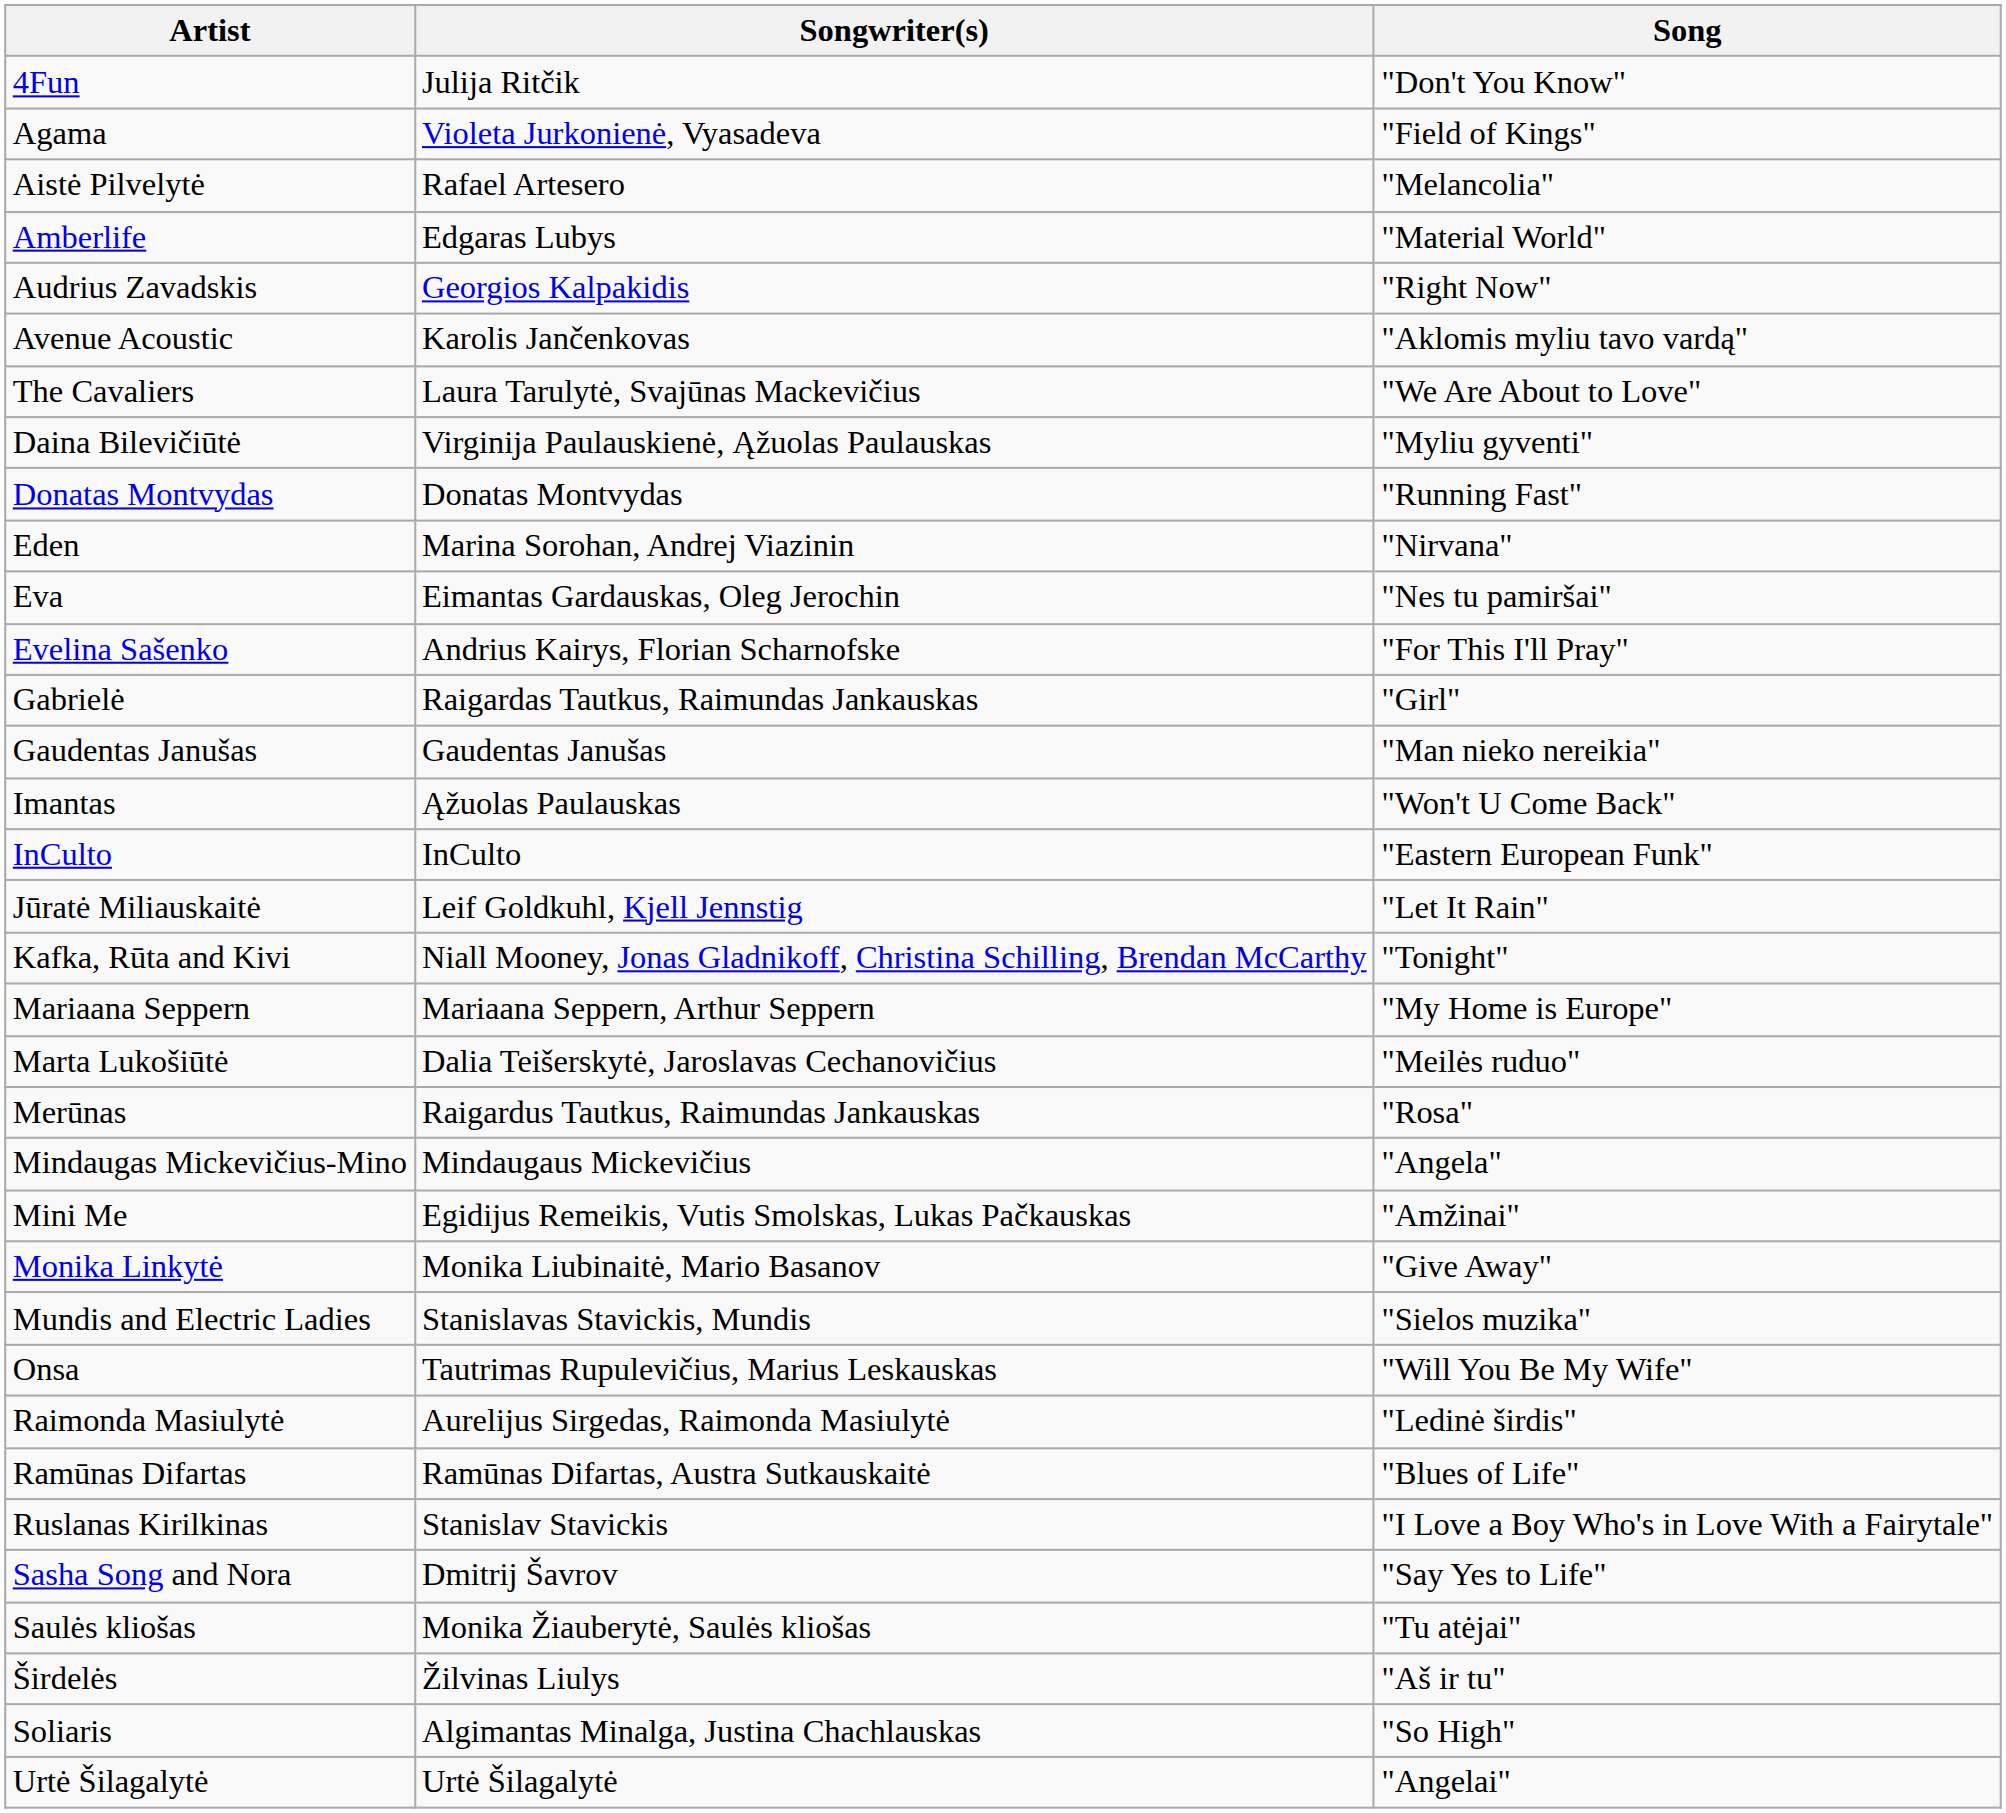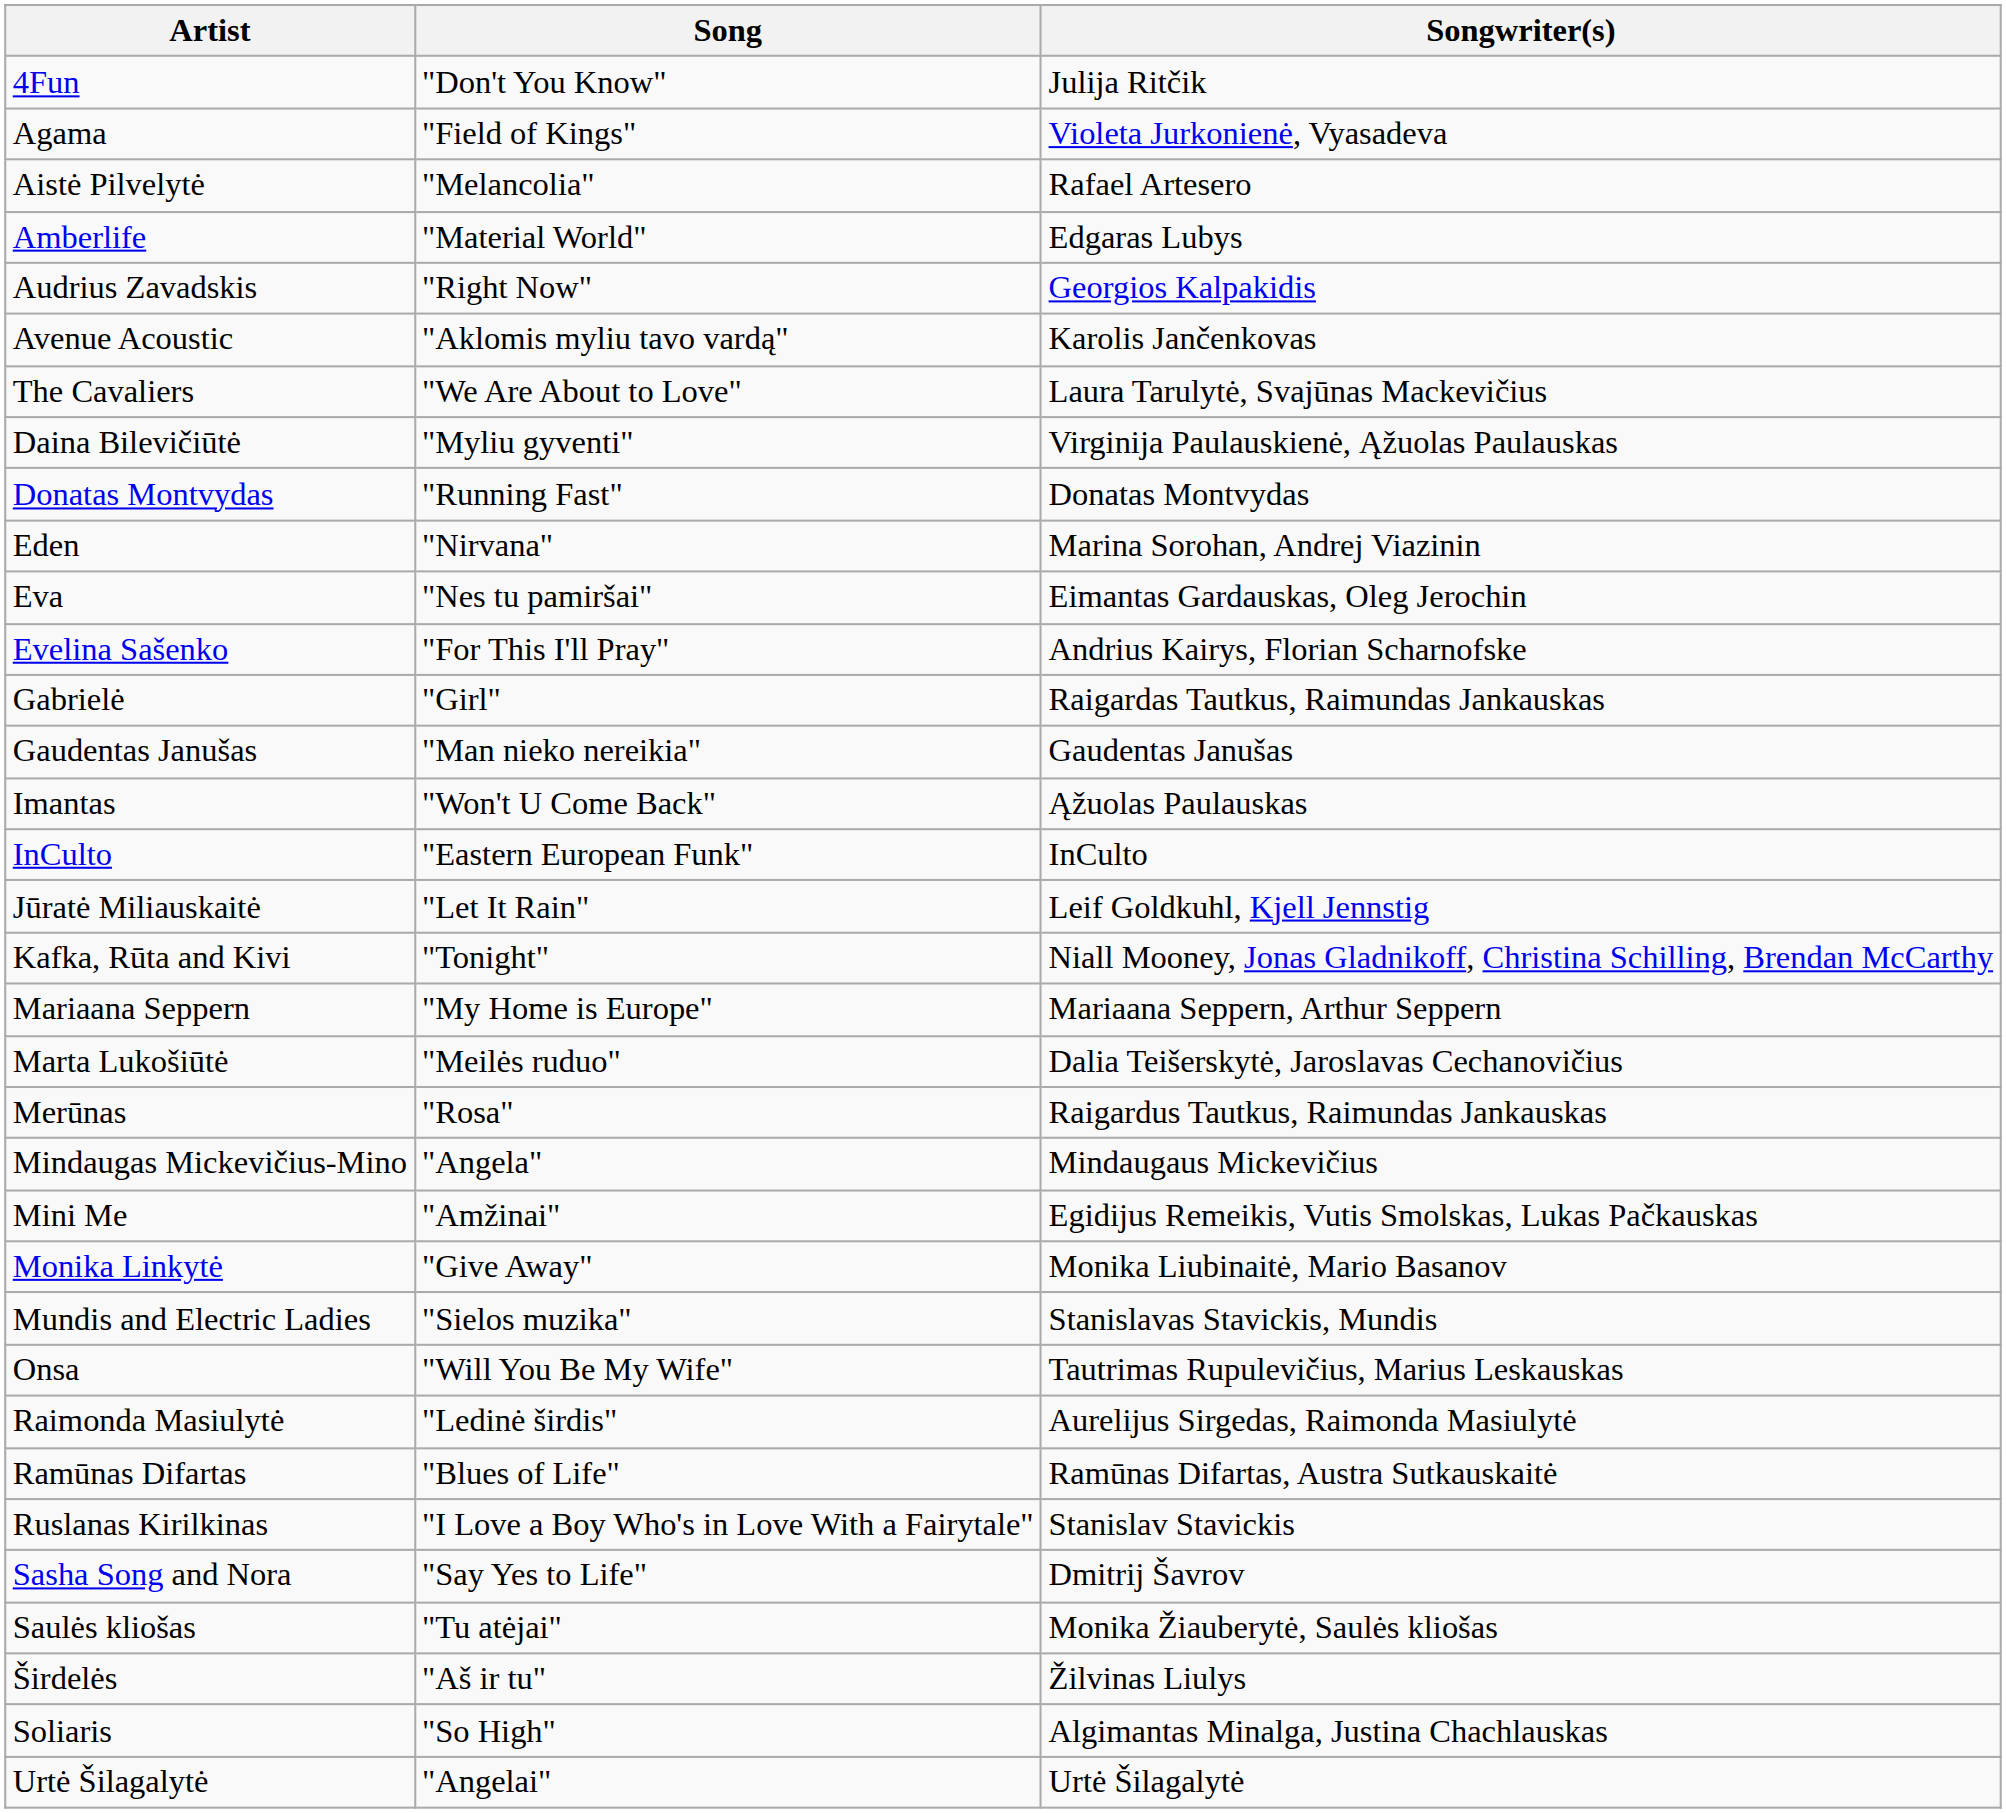 <table class="sortable wikitable" style="margin: 1em auto 1em auto">
 <tr>
 <th>Artist</th>
+<th>Song</th>
 <th>Songwriter(s)</th>
-<th>Song</th>
 </tr>
 <tr>
 <td><a href='#'>4Fun</a></td>
+<td>"Don't You Know"</td>
 <td>Julija Ritčik</td>
-<td>"Don't You Know"</td>
 </tr>
 <tr>
 <td>Agama</td>
+<td>"Field of Kings"</td>
 <td><a href='#'>Violeta Jurkonienė</a>, Vyasadeva</td>
-<td>"Field of Kings"</td>
 </tr>
 <tr>
 <td>Aistė Pilvelytė</td>
+<td>"Melancolia"</td>
 <td>Rafael Artesero</td>
-<td>"Melancolia"</td>
 </tr>
 <tr>
 <td><a href='#'>Amberlife</a></td>
+<td>"Material World"</td>
 <td>Edgaras Lubys</td>
-<td>"Material World"</td>
 </tr>
 <tr>
 <td>Audrius Zavadskis</td>
+<td>"Right Now"</td>
 <td><a href='#'>Georgios Kalpakidis</a></td>
-<td>"Right Now"</td>
 </tr>
 <tr>
 <td>Avenue Acoustic</td>
+<td>"Aklomis myliu tavo vardą"</td>
 <td>Karolis Jančenkovas</td>
-<td>"Aklomis myliu tavo vardą"</td>
 </tr>
 <tr>
 <td data-sort-value="Cavaliers, The">The Cavaliers</td>
+<td>"We Are About to Love"</td>
 <td>Laura Tarulytė, Svajūnas Mackevičius</td>
-<td>"We Are About to Love"</td>
 </tr>
 <tr>
 <td>Daina Bilevičiūtė</td>
+<td>"Myliu gyventi"</td>
 <td>Virginija Paulauskienė, Ąžuolas Paulauskas</td>
-<td>"Myliu gyventi"</td>
 </tr>
 <tr>
 <td><a href='#'>Donatas Montvydas</a></td>
+<td>"Running Fast"</td>
 <td>Donatas Montvydas</td>
-<td>"Running Fast"</td>
 </tr>
 <tr>
 <td>Eden</td>
+<td>"Nirvana"</td>
 <td>Marina Sorohan, Andrej Viazinin</td>
-<td>"Nirvana"</td>
 </tr>
 <tr>
 <td>Eva</td>
+<td>"Nes tu pamiršai"</td>
 <td>Eimantas Gardauskas, Oleg Jerochin</td>
-<td>"Nes tu pamiršai"</td>
 </tr>
 <tr>
 <td><a href='#'>Evelina Sašenko</a></td>
+<td>"For This I'll Pray"</td>
 <td>Andrius Kairys, Florian Scharnofske</td>
-<td>"For This I'll Pray"</td>
 </tr>
 <tr>
 <td>Gabrielė</td>
+<td>"Girl"</td>
 <td>Raigardas Tautkus, Raimundas Jankauskas</td>
-<td>"Girl"</td>
 </tr>
 <tr>
 <td>Gaudentas Janušas</td>
+<td>"Man nieko nereikia"</td>
 <td>Gaudentas Janušas</td>
-<td>"Man nieko nereikia"</td>
 </tr>
 <tr>
 <td>Imantas</td>
+<td>"Won't U Come Back"</td>
 <td>Ąžuolas Paulauskas</td>
-<td>"Won't U Come Back"</td>
 </tr>
 <tr>
 <td><a href='#'>InCulto</a></td>
+<td>"Eastern European Funk"</td>
 <td>InCulto</td>
-<td>"Eastern European Funk"</td>
 </tr>
 <tr>
 <td>Jūratė Miliauskaitė</td>
+<td>"Let It Rain"</td>
 <td>Leif Goldkuhl, <a href='#'>Kjell Jennstig</a></td>
-<td>"Let It Rain"</td>
 </tr>
 <tr>
 <td>Kafka, Rūta and Kivi</td>
+<td>"Tonight"</td>
 <td>Niall Mooney, <a href='#'>Jonas Gladnikoff</a>, <a href='#'>Christina Schilling</a>, <a href='#'>Brendan McCarthy</a></td>
-<td>"Tonight"</td>
 </tr>
 <tr>
 <td>Mariaana Seppern</td>
+<td>"My Home is Europe"</td>
 <td>Mariaana Seppern, Arthur Seppern</td>
-<td>"My Home is Europe"</td>
 </tr>
 <tr>
 <td>Marta Lukošiūtė</td>
+<td>"Meilės ruduo"</td>
 <td>Dalia Teišerskytė, Jaroslavas Cechanovičius</td>
-<td>"Meilės ruduo"</td>
 </tr>
 <tr>
 <td>Merūnas</td>
+<td>"Rosa"</td>
 <td>Raigardus Tautkus, Raimundas Jankauskas</td>
-<td>"Rosa"</td>
 </tr>
 <tr>
 <td>Mindaugas Mickevičius-Mino</td>
+<td>"Angela"</td>
 <td>Mindaugaus Mickevičius</td>
-<td>"Angela"</td>
 </tr>
 <tr>
 <td>Mini Me</td>
+<td>"Amžinai"</td>
 <td>Egidijus Remeikis, Vutis Smolskas, Lukas Pačkauskas</td>
-<td>"Amžinai"</td>
 </tr>
 <tr>
 <td><a href='#'>Monika Linkytė</a></td>
+<td>"Give Away"</td>
 <td>Monika Liubinaitė, Mario Basanov</td>
-<td>"Give Away"</td>
 </tr>
 <tr>
 <td>Mundis and Electric Ladies</td>
+<td>"Sielos muzika"</td>
 <td>Stanislavas Stavickis, Mundis</td>
-<td>"Sielos muzika"</td>
 </tr>
 <tr>
 <td>Onsa</td>
+<td>"Will You Be My Wife"</td>
 <td>Tautrimas Rupulevičius, Marius Leskauskas</td>
-<td>"Will You Be My Wife"</td>
 </tr>
 <tr>
 <td>Raimonda Masiulytė</td>
+<td>"Ledinė širdis"</td>
 <td>Aurelijus Sirgedas, Raimonda Masiulytė</td>
-<td>"Ledinė širdis"</td>
 </tr>
 <tr>
 <td>Ramūnas Difartas</td>
+<td>"Blues of Life"</td>
 <td>Ramūnas Difartas, Austra Sutkauskaitė</td>
-<td>"Blues of Life"</td>
 </tr>
 <tr>
 <td>Ruslanas Kirilkinas</td>
+<td>"I Love a Boy Who's in Love With a Fairytale"</td>
 <td>Stanislav Stavickis</td>
-<td>"I Love a Boy Who's in Love With a Fairytale"</td>
 </tr>
 <tr>
 <td><a href='#'>Sasha Song</a> and Nora</td>
+<td>"Say Yes to Life"</td>
 <td>Dmitrij Šavrov</td>
-<td>"Say Yes to Life"</td>
 </tr>
 <tr>
 <td>Saulės kliošas</td>
+<td>"Tu atėjai"</td>
 <td>Monika Žiauberytė, Saulės kliošas</td>
-<td>"Tu atėjai"</td>
 </tr>
 <tr>
 <td>Širdelės</td>
+<td>"Aš ir tu"</td>
 <td>Žilvinas Liulys</td>
-<td>"Aš ir tu"</td>
 </tr>
 <tr>
 <td>Soliaris</td>
+<td>"So High"</td>
 <td>Algimantas Minalga, Justina Chachlauskas</td>
-<td>"So High"</td>
 </tr>
 <tr>
 <td>Urtė Šilagalytė</td>
+<td>"Angelai"</td>
 <td>Urtė Šilagalytė</td>
-<td>"Angelai"</td>
 </tr>
 </table>
